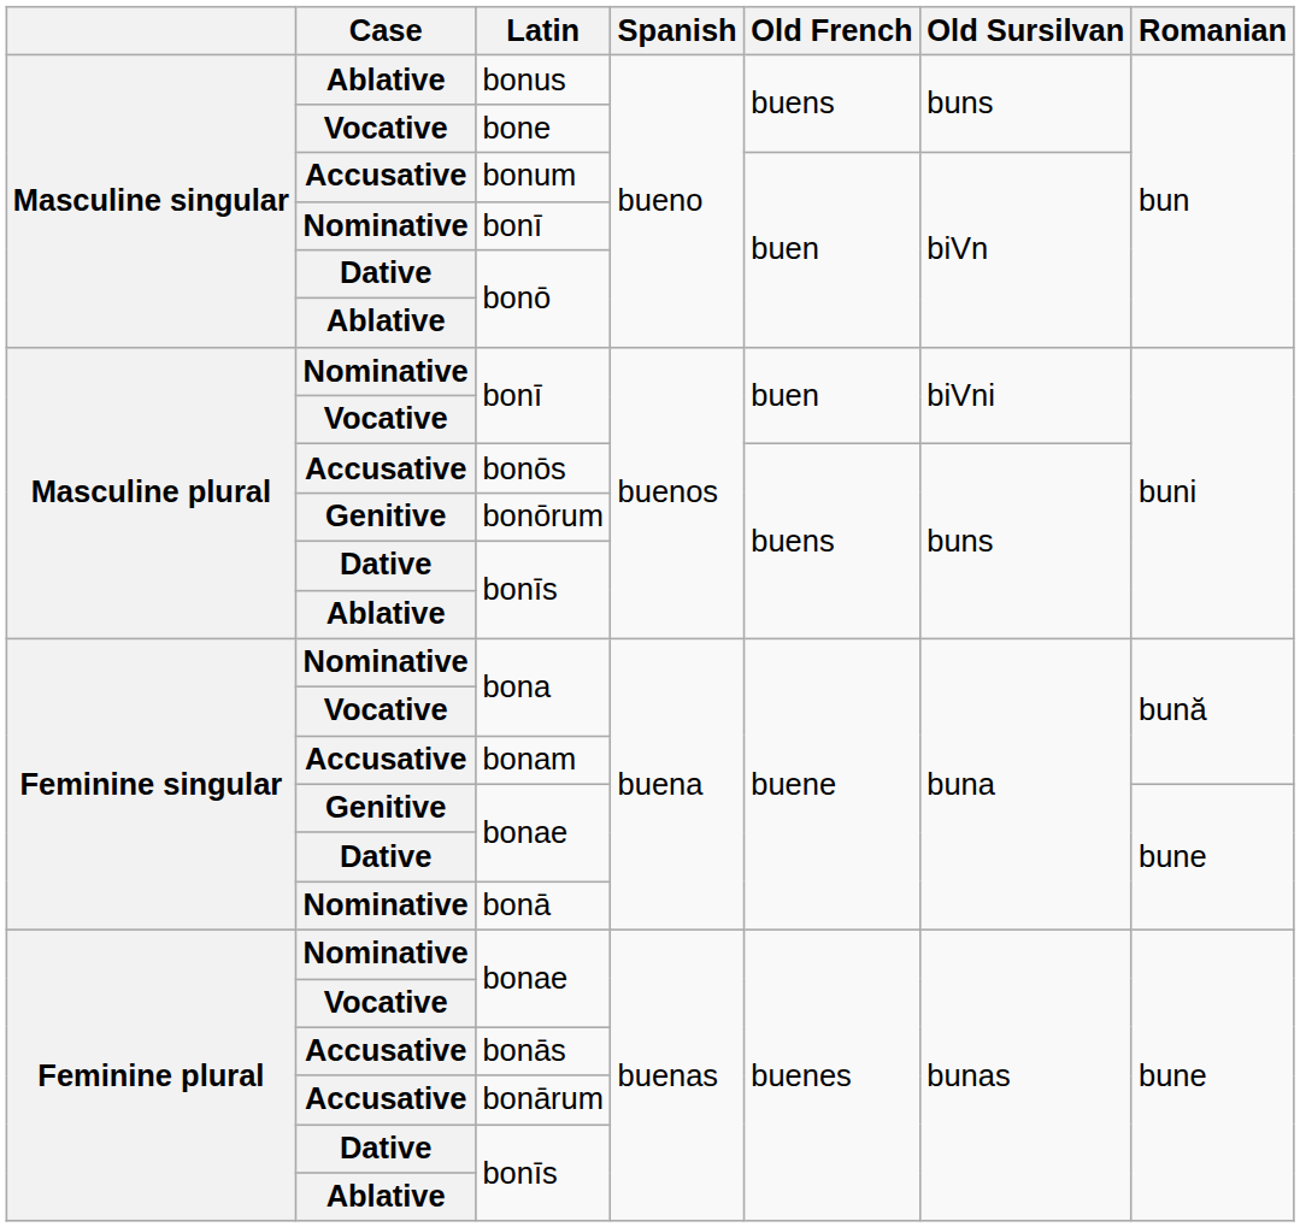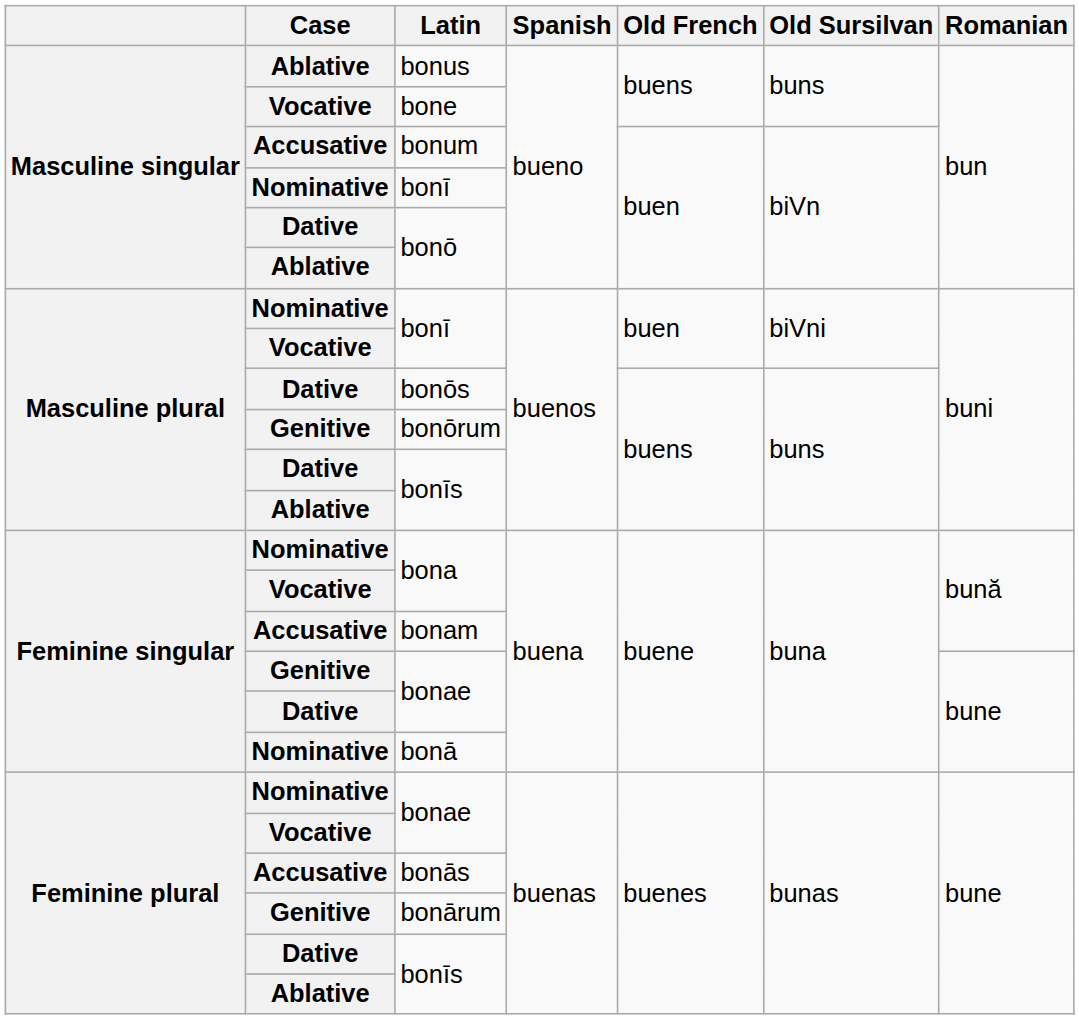 <table class="wikitable" style="float: right; clear: right; margin:10px">
 <tr>
 <th></th>
 <th>Case</th>
 <th>Latin</th>
 <th>Spanish</th>
 <th>Old French</th>
 <th>Old Sursilvan</th>
 <th>Romanian</th>
 </tr>
 <tr>
 <th rowspan=6>Masculine singular</th>
 <th>Ablative</th>
 <td>bonus</td>
 <td rowspan=6>bueno</td>
 <td rowspan=2>buens</td>
 <td rowspan=2>buns</td>
 <td rowspan=6>bun</td>
 </tr>
 <tr>
 <th>Vocative</th>
 <td>bone</td>
 </tr>
 <tr>
 <th>Accusative</th>
 <td>bonum</td>
 <td rowspan=4>buen</td>
 <td rowspan=4>biVn</td>
 </tr>
 <tr>
 <th>Nominative</th>
 <td>bonī</td>
 </tr>
 <tr>
 <th>Dative</th>
 <td rowspan="2">bonō</td>
 </tr>
 <tr>
 <th>Ablative</th>
 </tr>
 <tr>
 <th rowspan=6>Masculine plural</th>
 <th>Nominative</th>
 <td rowspan="2">bonī</td>
 <td rowspan=6>buenos</td>
 <td rowspan=2>buen</td>
 <td rowspan=2>biVni</td>
 <td rowspan=6>buni</td>
 </tr>
 <tr>
 <th>Vocative</th>
 </tr>
 <tr>
-<th>Accusative</th>
+<th>Dative</th>
 <td>bonōs</td>
 <td rowspan=4>buens</td>
 <td rowspan=4>buns</td>
 </tr>
 <tr>
 <th>Genitive</th>
 <td>bonōrum</td>
 </tr>
 <tr>
 <th>Dative</th>
 <td rowspan="2">bonīs</td>
 </tr>
 <tr>
 <th>Ablative</th>
 </tr>
 <tr>
 <th rowspan=6>Feminine singular</th>
 <th>Nominative</th>
 <td rowspan="2">bona</td>
 <td rowspan=6>buena</td>
 <td rowspan=6>buene</td>
 <td rowspan=6>buna</td>
 <td rowspan=3>bună</td>
 </tr>
 <tr>
 <th>Vocative</th>
 </tr>
 <tr>
 <th>Accusative</th>
 <td>bonam</td>
 </tr>
 <tr>
 <th>Genitive</th>
 <td rowspan="2">bonae</td>
 <td rowspan=3>bune</td>
 </tr>
 <tr>
 <th>Dative</th>
 </tr>
 <tr>
 <th>Nominative</th>
 <td>bonā</td>
 </tr>
 <tr>
 <th rowspan=6>Feminine plural</th>
 <th>Nominative</th>
 <td rowspan="2">bonae</td>
 <td rowspan=6>buenas</td>
 <td rowspan=6>buenes</td>
 <td rowspan=6>bunas</td>
 <td rowspan=6>bune</td>
 </tr>
 <tr>
 <th>Vocative</th>
 </tr>
 <tr>
 <th>Accusative</th>
 <td>bonās</td>
 </tr>
 <tr>
-<th>Accusative</th>
+<th>Genitive</th>
 <td>bonārum</td>
 </tr>
 <tr>
 <th>Dative</th>
 <td rowspan="2">bonīs</td>
 </tr>
 <tr>
 <th>Ablative</th>
 </tr>
 </table>
